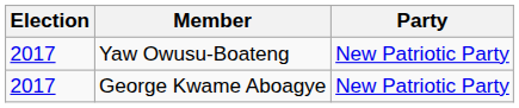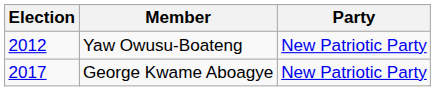 <table class="wikitable">
 <tr>
 <th>Election</th>
 <th>Member</th>
 <th>Party</th>
 </tr>
 <tr>
-<td><a href='#'>2017</a></td>
+<td><a href='#'>2012</a></td>
 <td>Yaw Owusu-Boateng</td>
 <td><a href='#'>New Patriotic Party</a></td>
 </tr>
 <tr>
 <td><a href='#'>2017</a></td>
 <td>George Kwame Aboagye</td>
 <td><a href='#'>New Patriotic Party</a></td>
 </tr>
 </table>
